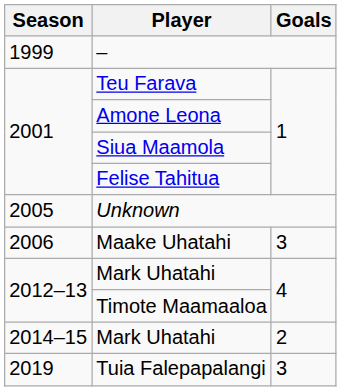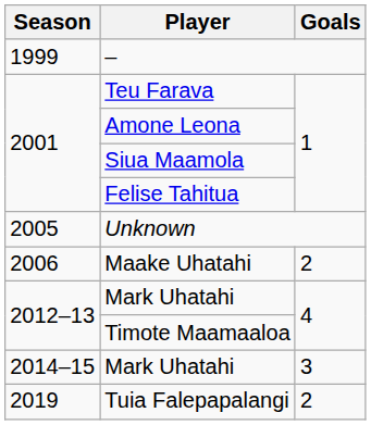 <table class="wikitable">
 <tr>
 <th>Season</th>
 <th>Player</th>
 <th>Goals</th>
 </tr>
 <tr>
 <td>1999</td>
 <td colspan="2">–</td>
 </tr>
 <tr>
 <td rowspan="4">2001</td>
 <td><a href='#'>Teu Farava</a></td>
 <td rowspan="4">1</td>
 </tr>
 <tr>
 <td><a href='#'>Amone Leona</a></td>
 </tr>
 <tr>
 <td><a href='#'>Siua Maamola</a></td>
 </tr>
 <tr>
 <td><a href='#'>Felise Tahitua</a></td>
 </tr>
 <tr>
 <td>2005</td>
 <td colspan="2"><em>Unknown</em></td>
 </tr>
 <tr>
 <td>2006</td>
 <td>Maake Uhatahi</td>
-<td>3</td>
+<td>2</td>
 </tr>
 <tr>
 <td rowspan="2">2012–13</td>
 <td>Mark Uhatahi</td>
 <td rowspan="2">4</td>
 </tr>
 <tr>
 <td>Timote Maamaaloa</td>
 </tr>
 <tr>
 <td>2014–15</td>
 <td>Mark Uhatahi</td>
-<td>2</td>
+<td>3</td>
 </tr>
 <tr>
 <td>2019</td>
 <td>Tuia Falepapalangi</td>
-<td>3</td>
+<td>2</td>
 </tr>
 </table>
